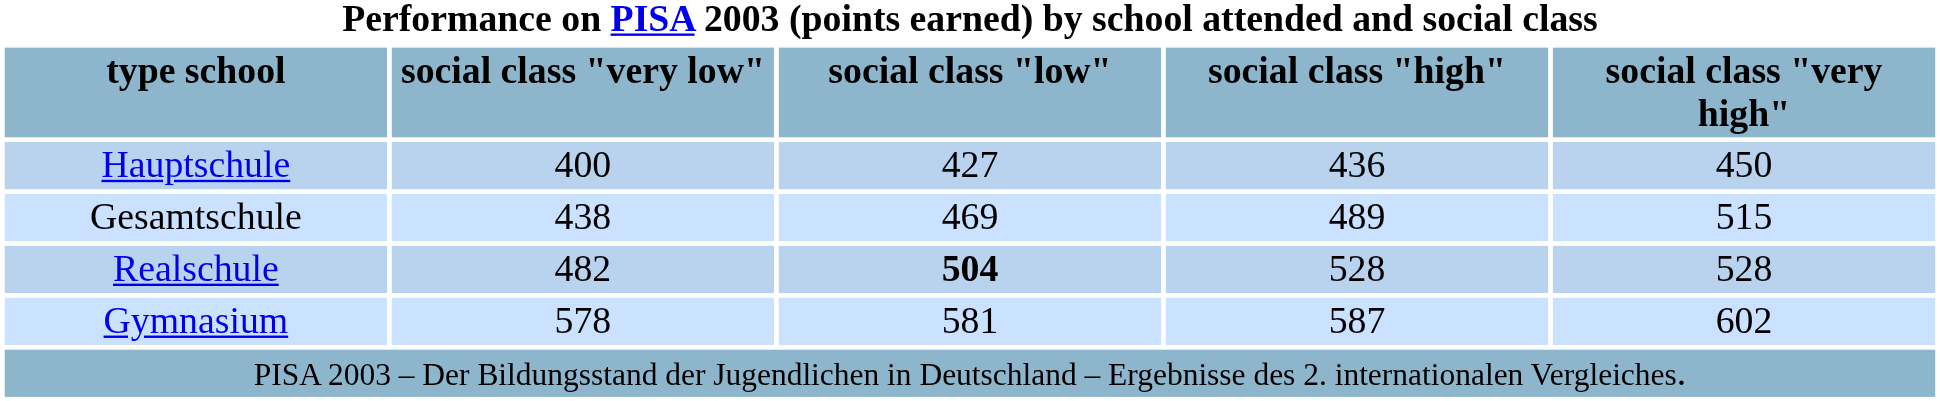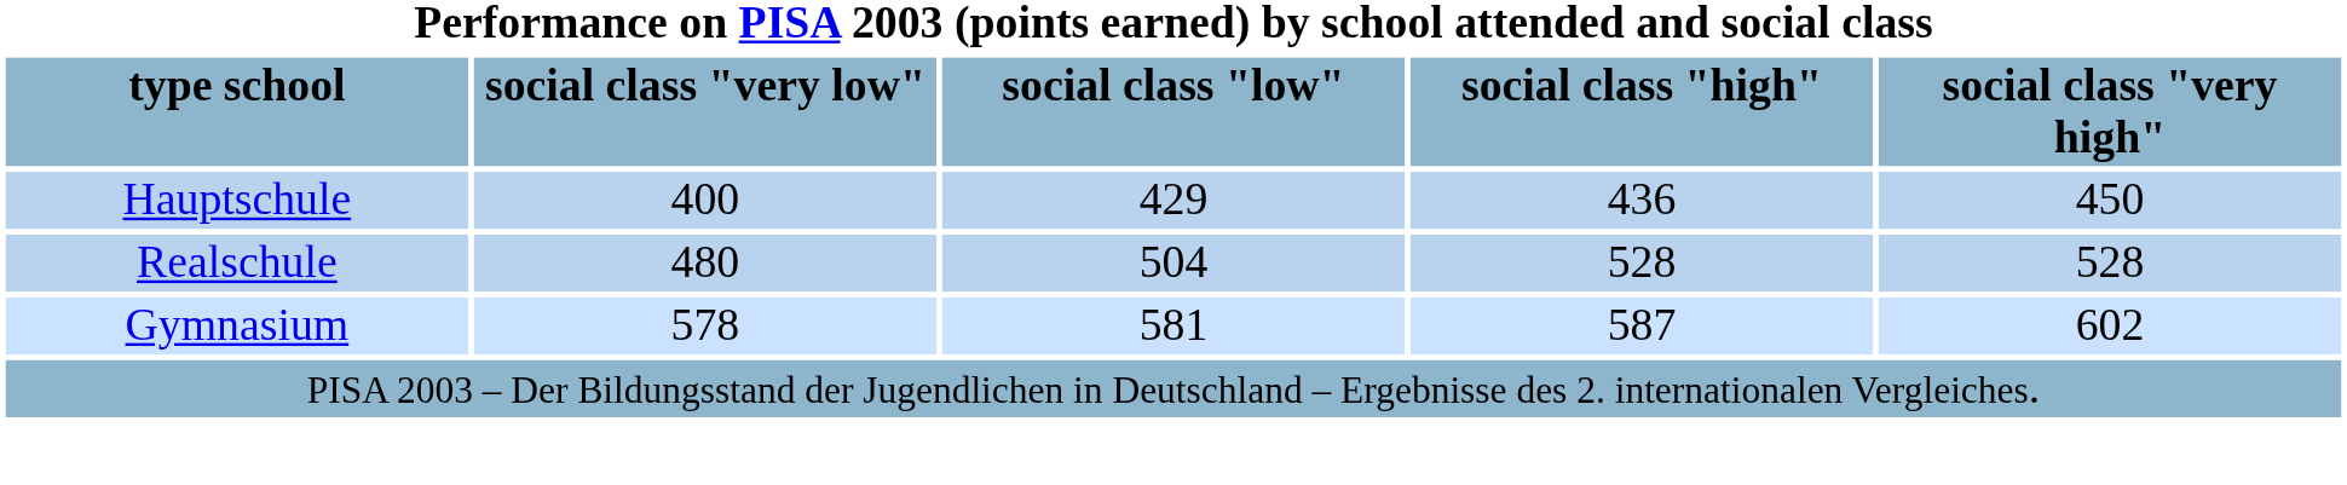 <table align=left>
 <tr>
 <th colspan="5" align="center" class="hintergrundfarbe8">Performance on <a href='#'>PISA</a> 2003 (points earned) by school attended and social class</th>
 </tr>
 <tr style="background-color:#8DB6CD">
 <th width="160" valign="top">type school</th>
 <th width="160" valign="top">social class "very low"</th>
 <th width="160" valign="top">social class "low"</th>
 <th width="160" valign="top">social class "high"</th>
 <th width="160" valign="top">social class "very high"</th>
 </tr>
 <tr style="background-color:#B9D3EE" align="center">
 <td><a href='#'>Hauptschule</a></td>
 <td>400</td>
-<td>427</td>
+<td>429</td>
 <td>436</td>
 <td>450</td>
 </tr>
-<tr style="background-color:#CAE1FF" align="center">
-<td>Gesamtschule</td>
-<td>438</td>
-<td>469</td>
-<td>489</td>
-<td>515</td>
-</tr>
 <tr style="background-color:#B9D3EE" align="center">
 <td><a href='#'>Realschule</a></td>
-<td>482</td>
-<td><strong>504</strong></td>
+<td>480</td>
+<td>504</td>
 <td>528</td>
 <td>528</td>
 </tr>
 <tr style="background-color:#CAE1FF" align="center">
 <td><a href='#'>Gymnasium</a></td>
 <td>578</td>
 <td>581</td>
 <td>587</td>
 <td>602</td>
 </tr>
 <tr>
 <td colspan="5" align="center" style="background-color:#8DB6CD"><small>PISA 2003 – Der Bildungsstand der Jugendlichen in Deutschland – Ergebnisse des 2. internationalen Vergleiches</small>.</td>
 </tr>
 </table>
